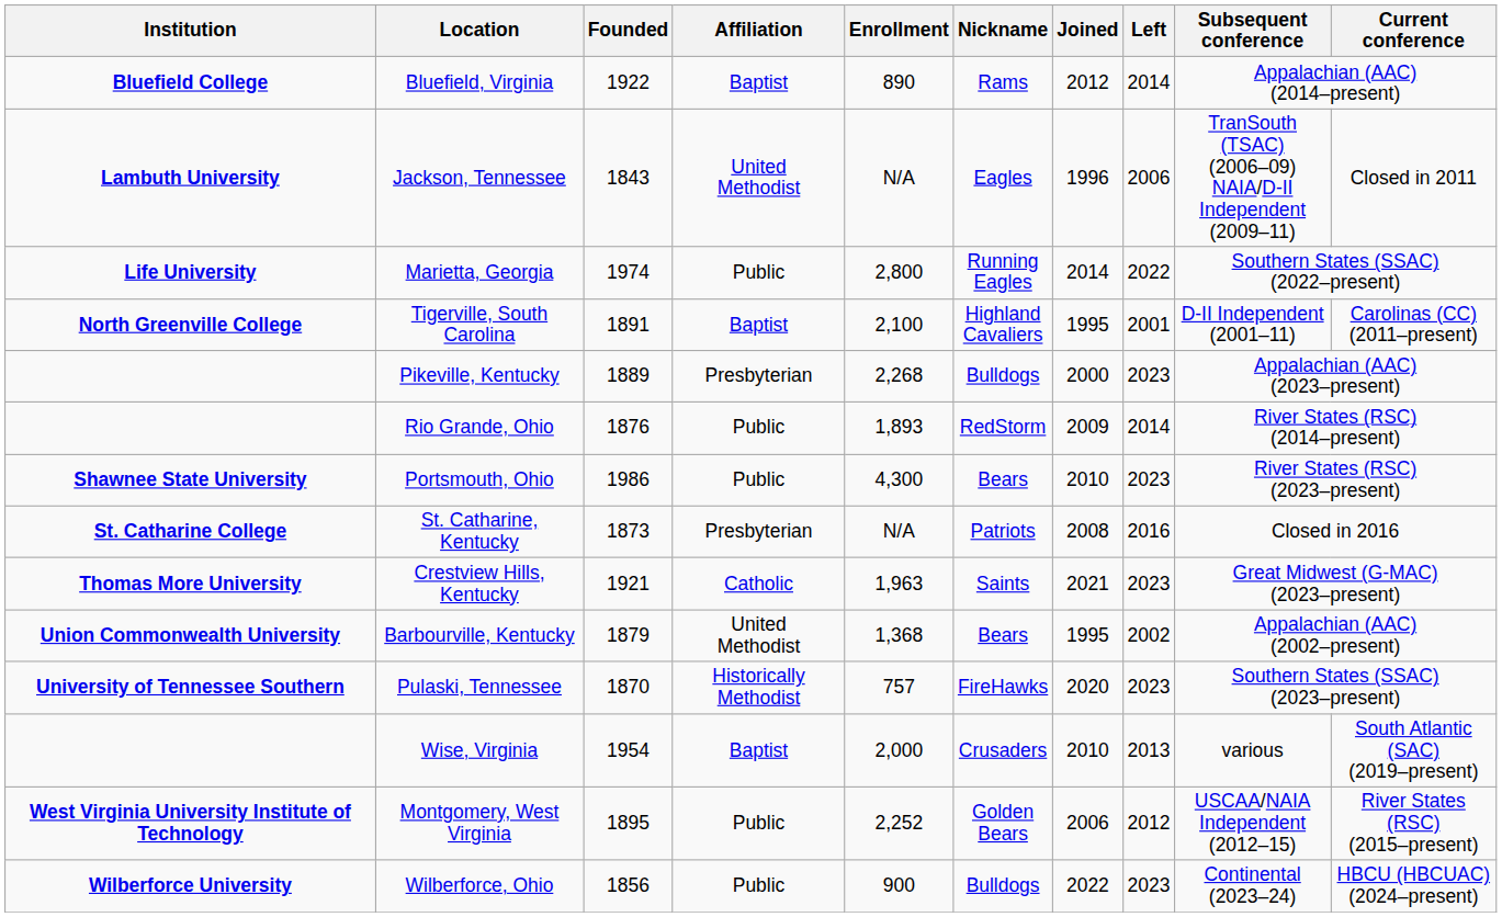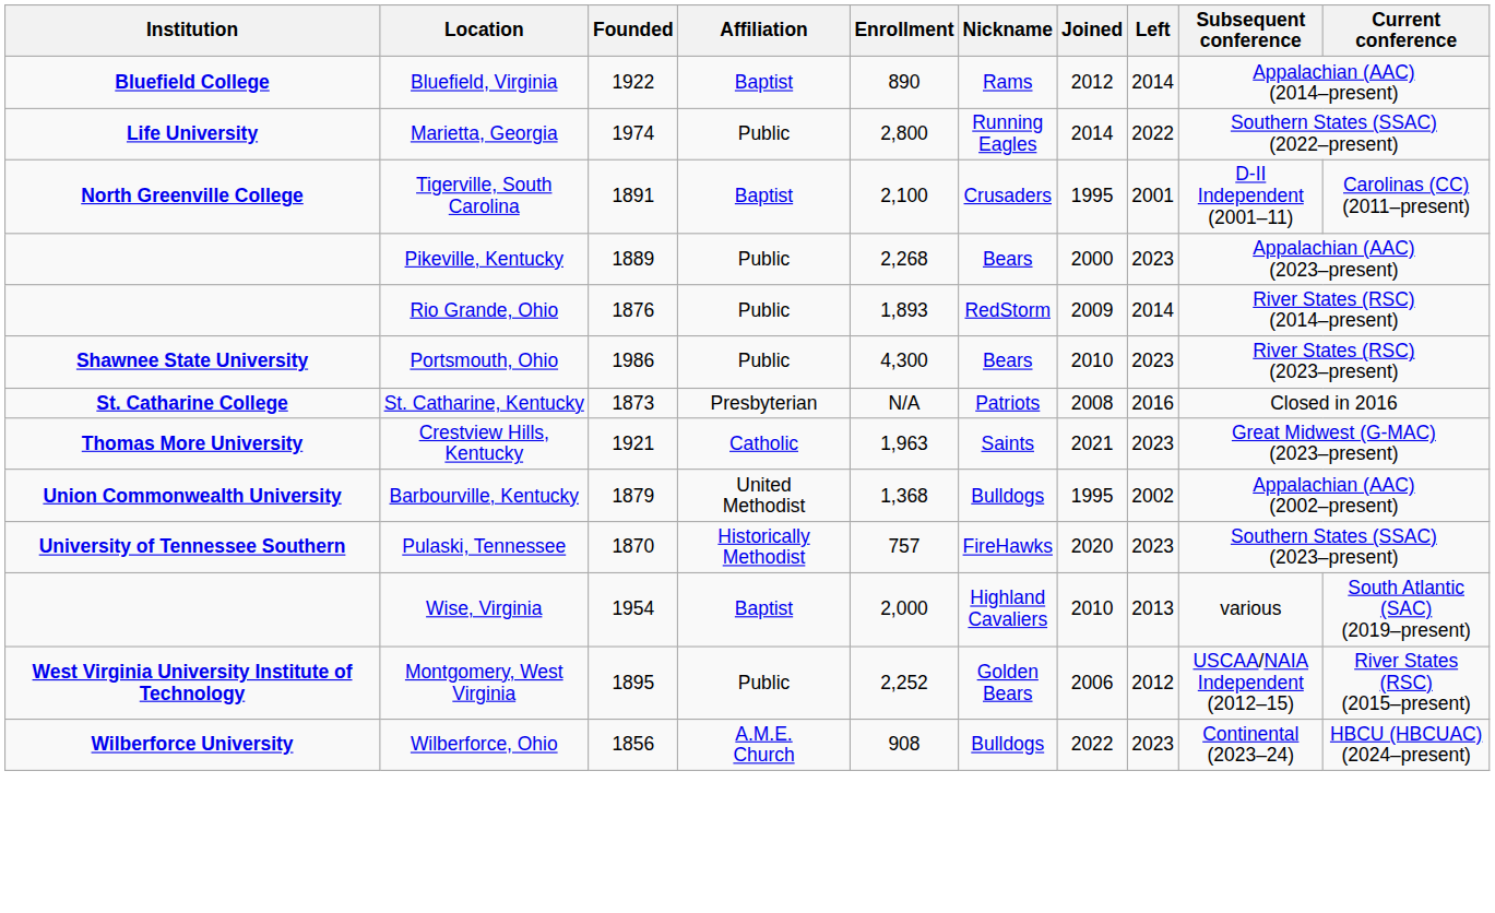 <table class="wikitable sortable" style="text-align:center">
 <tr>
 <th>Institution</th>
 <th>Location</th>
 <th>Founded</th>
 <th>Affiliation</th>
 <th>Enrollment</th>
 <th>Nickname</th>
 <th>Joined</th>
 <th>Left</th>
 <th>Subsequent<br>conference</th>
 <th>Current<br>conference</th>
 </tr>
 <tr>
 <td><strong><a href='#'>Bluefield College</a></strong></td>
 <td><a href='#'>Bluefield, Virginia</a></td>
 <td>1922</td>
 <td><a href='#'>Baptist</a></td>
 <td>890</td>
 <td><a href='#'>Rams</a></td>
 <td>2012</td>
 <td>2014</td>
 <td colspan="2"><a href='#'>Appalachian (AAC)</a><br>(2014–present)</td>
 </tr>
 <tr>
-<td><strong><a href='#'>Lambuth University</a></strong></td>
-<td><a href='#'>Jackson, Tennessee</a></td>
-<td>1843</td>
-<td><a href='#'>United<br>Methodist</a></td>
-<td>N/A</td>
-<td><a href='#'>Eagles</a></td>
-<td>1996</td>
-<td>2006</td>
-<td><a href='#'>TranSouth (TSAC)</a><br>(2006–09)<br><a href='#'>NAIA</a>/<a href='#'>D-II<br>Independent</a><br>(2009–11)</td>
-<td>Closed in 2011</td>
-</tr>
-<tr>
 <td><strong><a href='#'>Life University</a></strong></td>
 <td><a href='#'>Marietta, Georgia</a></td>
 <td>1974</td>
 <td>Public</td>
 <td>2,800</td>
 <td><a href='#'>Running<br>Eagles</a></td>
 <td>2014</td>
 <td>2022</td>
 <td colspan="2"><a href='#'>Southern States (SSAC)</a><br>(2022–present)</td>
 </tr>
 <tr>
 <td><strong><a href='#'>North Greenville College</a></strong></td>
 <td><a href='#'>Tigerville, South Carolina</a></td>
 <td>1891</td>
 <td><a href='#'>Baptist</a></td>
 <td>2,100</td>
-<td nowrap><a href='#'>Highland<br>Cavaliers</a></td>
+<td><a href='#'>Crusaders</a></td>
 <td>1995</td>
 <td>2001</td>
 <td><a href='#'>D-II Independent</a><br>(2001–11)</td>
 <td><a href='#'>Carolinas (CC)</a><br>(2011–present)</td>
 </tr>
 <tr>
 <td></td>
 <td><a href='#'>Pikeville, Kentucky</a></td>
 <td>1889</td>
-<td>Presbyterian<br></td>
+<td>Public</td>
 <td>2,268</td>
-<td><a href='#'>Bulldogs</a></td>
+<td><a href='#'>Bears</a></td>
 <td>2000</td>
 <td>2023</td>
 <td colspan="2"><a href='#'>Appalachian (AAC)</a><br>(2023–present)</td>
 </tr>
 <tr>
 <td></td>
 <td><a href='#'>Rio Grande, Ohio</a></td>
 <td>1876</td>
 <td>Public</td>
 <td>1,893</td>
 <td><a href='#'>RedStorm</a></td>
 <td>2009</td>
 <td>2014</td>
 <td colspan="2"><a href='#'>River States (RSC)</a><br>(2014–present)</td>
 </tr>
 <tr>
 <td><strong><a href='#'>Shawnee State University</a></strong></td>
 <td><a href='#'>Portsmouth, Ohio</a></td>
 <td>1986</td>
 <td>Public</td>
 <td>4,300</td>
 <td><a href='#'>Bears</a></td>
 <td>2010</td>
 <td>2023</td>
 <td colspan="2"><a href='#'>River States (RSC)</a><br>(2023–present)</td>
 </tr>
 <tr>
 <td><strong><a href='#'>St. Catharine College</a></strong></td>
 <td><a href='#'>St. Catharine, Kentucky</a></td>
 <td>1873</td>
 <td>Presbyterian<br></td>
 <td>N/A</td>
 <td><a href='#'>Patriots</a></td>
 <td>2008</td>
 <td>2016</td>
 <td colspan="2">Closed in 2016</td>
 </tr>
 <tr>
 <td><strong><a href='#'>Thomas More University</a></strong></td>
 <td><a href='#'>Crestview Hills, Kentucky</a></td>
 <td>1921</td>
 <td><a href='#'>Catholic</a></td>
 <td>1,963</td>
 <td><a href='#'>Saints</a></td>
 <td>2021</td>
 <td>2023</td>
 <td colspan="2"><a href='#'>Great Midwest (G-MAC)</a><br>(2023–present)</td>
 </tr>
 <tr>
 <td><strong><a href='#'>Union Commonwealth University</a></strong></td>
 <td><a href='#'>Barbourville, Kentucky</a></td>
 <td>1879</td>
 <td>United<br>Methodist</td>
 <td>1,368</td>
-<td><a href='#'>Bears</a></td>
+<td><a href='#'>Bulldogs</a></td>
 <td>1995</td>
 <td>2002</td>
 <td colspan="2"><a href='#'>Appalachian (AAC)</a><br>(2002–present)</td>
 </tr>
 <tr>
 <td><strong><a href='#'>University of Tennessee Southern</a></strong></td>
 <td><a href='#'>Pulaski, Tennessee</a></td>
 <td>1870</td>
 <td><a href='#'>Historically Methodist</a></td>
 <td>757</td>
 <td><a href='#'>FireHawks</a></td>
 <td>2020</td>
 <td>2023</td>
 <td colspan="2"><a href='#'>Southern States (SSAC)</a><br>(2023–present)</td>
 </tr>
 <tr>
 <td></td>
 <td><a href='#'>Wise, Virginia</a></td>
 <td>1954</td>
 <td><a href='#'>Baptist</a></td>
 <td>2,000</td>
-<td><a href='#'>Crusaders</a></td>
+<td nowrap><a href='#'>Highland<br>Cavaliers</a></td>
 <td>2010</td>
 <td>2013</td>
 <td>various</td>
 <td><a href='#'>South Atlantic (SAC)</a><br>(2019–present)</td>
 </tr>
 <tr>
 <td><strong><a href='#'>West Virginia University Institute of Technology</a></strong></td>
 <td><a href='#'>Montgomery, West Virginia</a></td>
 <td>1895</td>
 <td>Public</td>
 <td>2,252</td>
 <td><a href='#'>Golden<br>Bears</a></td>
 <td>2006</td>
 <td>2012</td>
 <td><a href='#'>USCAA</a>/<a href='#'>NAIA<br>Independent</a><br>(2012–15)</td>
 <td><a href='#'>River States (RSC)</a><br>(2015–present)</td>
 </tr>
 <tr>
 <td><strong><a href='#'>Wilberforce University</a></strong></td>
 <td><a href='#'>Wilberforce, Ohio</a></td>
 <td>1856</td>
-<td>Public</td>
-<td>900</td>
+<td><a href='#'>A.M.E.<br>Church</a></td>
+<td>908</td>
 <td><a href='#'>Bulldogs</a></td>
 <td>2022</td>
 <td>2023</td>
 <td><a href='#'>Continental</a><br>(2023–24)</td>
 <td><a href='#'>HBCU (HBCUAC)</a><br>(2024–present)</td>
 </tr>
 </table>
